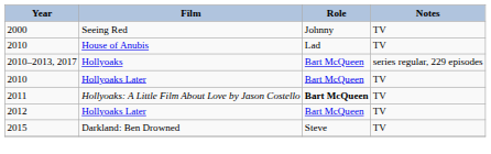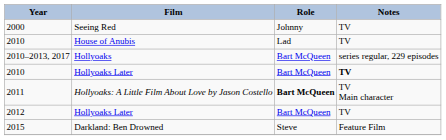 <table class="wikitable" style="font-size:90%;">
 <tr>
 <th style="background:#B0C4DE;">Year</th>
 <th style="background:#B0C4DE;">Film</th>
 <th style="background:#B0C4DE;">Role</th>
 <th style="background:#B0C4DE;">Notes</th>
 </tr>
 <tr>
 <td rowspan=1>2000</td>
 <td>Seeing Red</td>
 <td>Johnny</td>
 <td>TV</td>
 </tr>
 <tr>
 <td>2010</td>
 <td><a href='#'>House of Anubis</a></td>
 <td>Lad</td>
 <td>TV </td>
 </tr>
 <tr>
 <td>2010–2013, 2017</td>
 <td><a href='#'>Hollyoaks</a></td>
 <td><a href='#'>Bart McQueen</a></td>
 <td>series regular, 229 episodes</td>
 </tr>
 <tr>
 <td>2010</td>
 <td><a href='#'>Hollyoaks Later</a></td>
 <td><a href='#'>Bart McQueen</a></td>
-<td>TV </td>
+<td><strong>TV </strong></td>
 </tr>
 <tr>
 <td>2011</td>
 <td><em>Hollyoaks: A Little Film About Love by Jason Costello</em></td>
 <td><strong>Bart McQueen</strong></td>
-<td>TV </td>
+<td>TV <br>Main character</td>
 </tr>
 <tr>
 <td>2012</td>
 <td><a href='#'>Hollyoaks Later</a></td>
 <td><a href='#'>Bart McQueen</a></td>
 <td>TV </td>
 </tr>
 <tr>
 <td>2015</td>
 <td>Darkland: Ben Drowned</td>
 <td>Steve</td>
-<td>TV </td>
+<td>Feature Film </td>
 </tr>
 <tr>
 </tr>
 </table>
